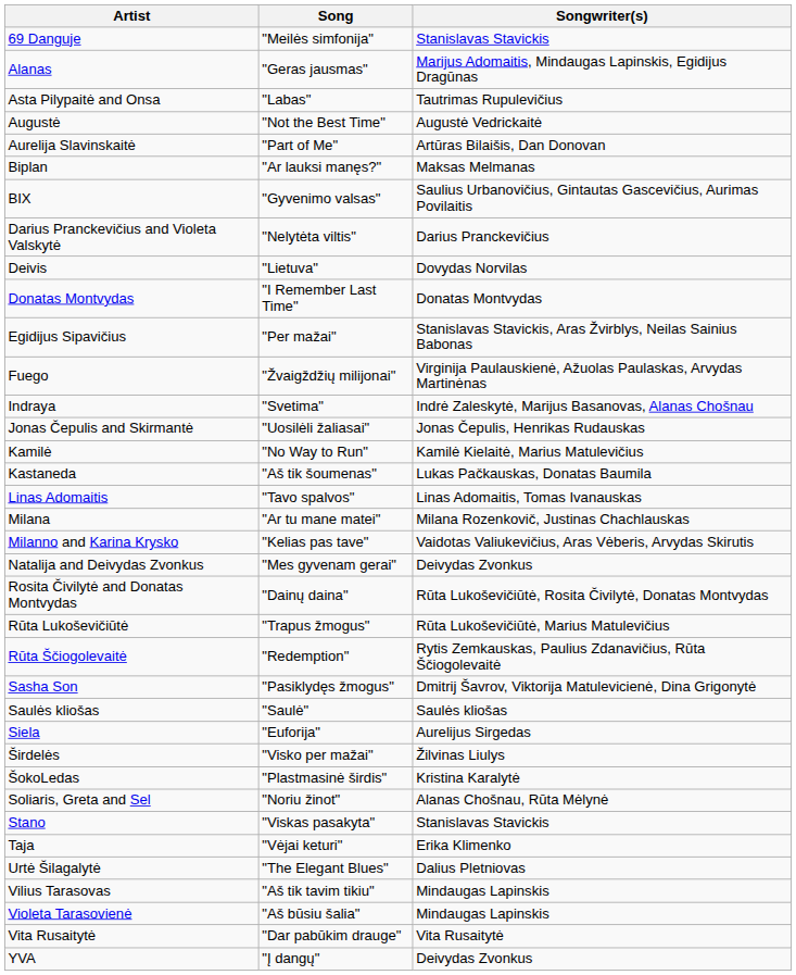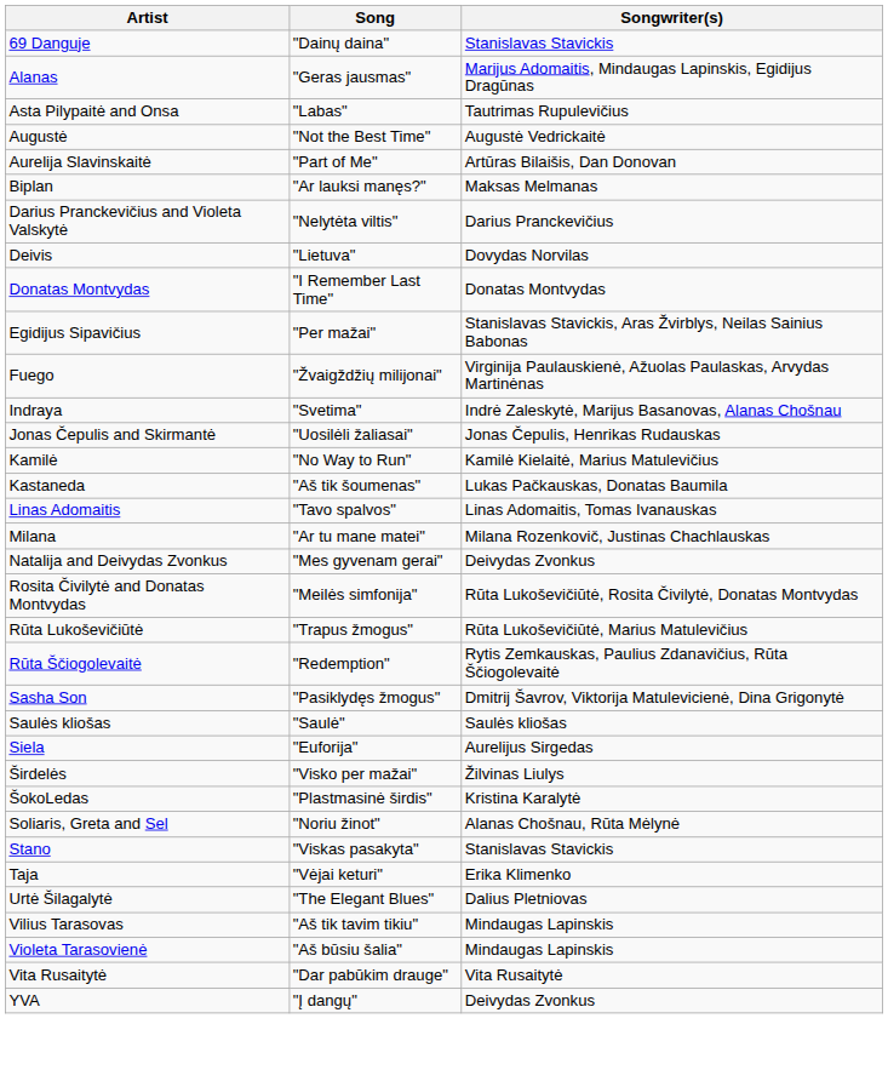 <table class="sortable wikitable" style="margin: 1em auto 1em auto">
 <tr>
 <th>Artist</th>
 <th>Song</th>
 <th>Songwriter(s)</th>
 </tr>
 <tr>
 <td><a href='#'>69 Danguje</a></td>
-<td>"Meilės simfonija"</td>
+<td>"Dainų daina"</td>
 <td><a href='#'>Stanislavas Stavickis</a></td>
 </tr>
 <tr>
 <td><a href='#'>Alanas</a></td>
 <td>"Geras jausmas"</td>
 <td><a href='#'>Marijus Adomaitis</a>, Mindaugas Lapinskis, Egidijus Dragūnas</td>
 </tr>
 <tr>
 <td>Asta Pilypaitė and Onsa</td>
 <td>"Labas"</td>
 <td>Tautrimas Rupulevičius</td>
 </tr>
 <tr>
 <td>Augustė</td>
 <td>"Not the Best Time"</td>
 <td>Augustė Vedrickaitė</td>
 </tr>
 <tr>
 <td>Aurelija Slavinskaitė</td>
 <td>"Part of Me"</td>
 <td>Artūras Bilaišis, Dan Donovan</td>
 </tr>
 <tr>
 <td>Biplan</td>
 <td>"Ar lauksi manęs?"</td>
 <td>Maksas Melmanas</td>
-</tr>
-<tr>
-<td>BIX</td>
-<td>"Gyvenimo valsas"</td>
-<td>Saulius Urbanovičius, Gintautas Gascevičius, Aurimas Povilaitis</td>
 </tr>
 <tr>
 <td>Darius Pranckevičius and Violeta Valskytė</td>
 <td>"Nelytėta viltis"</td>
 <td>Darius Pranckevičius</td>
 </tr>
 <tr>
 <td>Deivis</td>
 <td>"Lietuva"</td>
 <td>Dovydas Norvilas</td>
 </tr>
 <tr>
 <td><a href='#'>Donatas Montvydas</a></td>
 <td>"I Remember Last Time"</td>
 <td>Donatas Montvydas</td>
 </tr>
 <tr>
 <td>Egidijus Sipavičius</td>
 <td>"Per mažai"</td>
 <td>Stanislavas Stavickis, Aras Žvirblys, Neilas Sainius Babonas</td>
 </tr>
 <tr>
 <td>Fuego</td>
 <td>"Žvaigždžių milijonai"</td>
 <td>Virginija Paulauskienė, Ažuolas Paulaskas, Arvydas Martinėnas</td>
 </tr>
 <tr>
 <td>Indraya</td>
 <td>"Svetima"</td>
 <td>Indrė Zaleskytė, Marijus Basanovas, <a href='#'>Alanas Chošnau</a></td>
 </tr>
 <tr>
 <td>Jonas Čepulis and Skirmantė</td>
 <td>"Uosilėli žaliasai"</td>
 <td>Jonas Čepulis, Henrikas Rudauskas</td>
 </tr>
 <tr>
 <td>Kamilė</td>
 <td>"No Way to Run"</td>
 <td>Kamilė Kielaitė, Marius Matulevičius</td>
 </tr>
 <tr>
 <td>Kastaneda</td>
 <td>"Aš tik šoumenas"</td>
 <td>Lukas Pačkauskas, Donatas Baumila</td>
 </tr>
 <tr>
 <td><a href='#'>Linas Adomaitis</a></td>
 <td>"Tavo spalvos"</td>
 <td>Linas Adomaitis, Tomas Ivanauskas</td>
 </tr>
 <tr>
 <td>Milana</td>
 <td>"Ar tu mane matei"</td>
 <td>Milana Rozenkovič, Justinas Chachlauskas</td>
 </tr>
 <tr>
-<td><a href='#'>Milanno</a> and <a href='#'>Karina Krysko</a></td>
-<td>"Kelias pas tave"</td>
-<td>Vaidotas Valiukevičius, Aras Vėberis, Arvydas Skirutis</td>
-</tr>
-<tr>
 <td>Natalija and Deivydas Zvonkus</td>
 <td>"Mes gyvenam gerai"</td>
 <td>Deivydas Zvonkus</td>
 </tr>
 <tr>
 <td>Rosita Čivilytė and Donatas Montvydas</td>
-<td>"Dainų daina"</td>
+<td>"Meilės simfonija"</td>
 <td>Rūta Lukoševičiūtė, Rosita Čivilytė, Donatas Montvydas</td>
 </tr>
 <tr>
 <td>Rūta Lukoševičiūtė</td>
 <td>"Trapus žmogus"</td>
 <td>Rūta Lukoševičiūtė, Marius Matulevičius</td>
 </tr>
 <tr>
 <td><a href='#'>Rūta Ščiogolevaitė</a></td>
 <td>"Redemption"</td>
 <td>Rytis Zemkauskas, Paulius Zdanavičius, Rūta Ščiogolevaitė</td>
 </tr>
 <tr>
 <td><a href='#'>Sasha Son</a></td>
 <td>"Pasiklydęs žmogus"</td>
 <td>Dmitrij Šavrov, Viktorija Matulevicienė, Dina Grigonytė</td>
 </tr>
 <tr>
 <td>Saulės kliošas</td>
 <td>"Saulė"</td>
 <td>Saulės kliošas</td>
 </tr>
 <tr>
 <td><a href='#'>Siela</a></td>
 <td>"Euforija"</td>
 <td>Aurelijus Sirgedas</td>
 </tr>
 <tr>
 <td>Širdelės</td>
 <td>"Visko per mažai"</td>
 <td>Žilvinas Liulys</td>
 </tr>
 <tr>
 <td>ŠokoLedas</td>
 <td>"Plastmasinė širdis"</td>
 <td>Kristina Karalytė</td>
 </tr>
 <tr>
 <td>Soliaris, Greta and <a href='#'>Sel</a></td>
 <td>"Noriu žinot"</td>
 <td>Alanas Chošnau, Rūta Mėlynė</td>
 </tr>
 <tr>
 <td><a href='#'>Stano</a></td>
 <td>"Viskas pasakyta"</td>
 <td>Stanislavas Stavickis</td>
 </tr>
 <tr>
 <td>Taja</td>
 <td>"Vėjai keturi"</td>
 <td>Erika Klimenko</td>
 </tr>
 <tr>
 <td>Urtė Šilagalytė</td>
 <td>"The Elegant Blues"</td>
 <td>Dalius Pletniovas</td>
 </tr>
 <tr>
 <td>Vilius Tarasovas</td>
 <td>"Aš tik tavim tikiu"</td>
 <td>Mindaugas Lapinskis</td>
 </tr>
 <tr>
 <td><a href='#'>Violeta Tarasovienė</a></td>
 <td>"Aš būsiu šalia"</td>
 <td>Mindaugas Lapinskis</td>
 </tr>
 <tr>
 <td>Vita Rusaitytė</td>
 <td>"Dar pabūkim drauge"</td>
 <td>Vita Rusaitytė</td>
 </tr>
 <tr>
 <td>YVA</td>
 <td>"Į dangų"</td>
 <td>Deivydas Zvonkus</td>
 </tr>
 </table>
